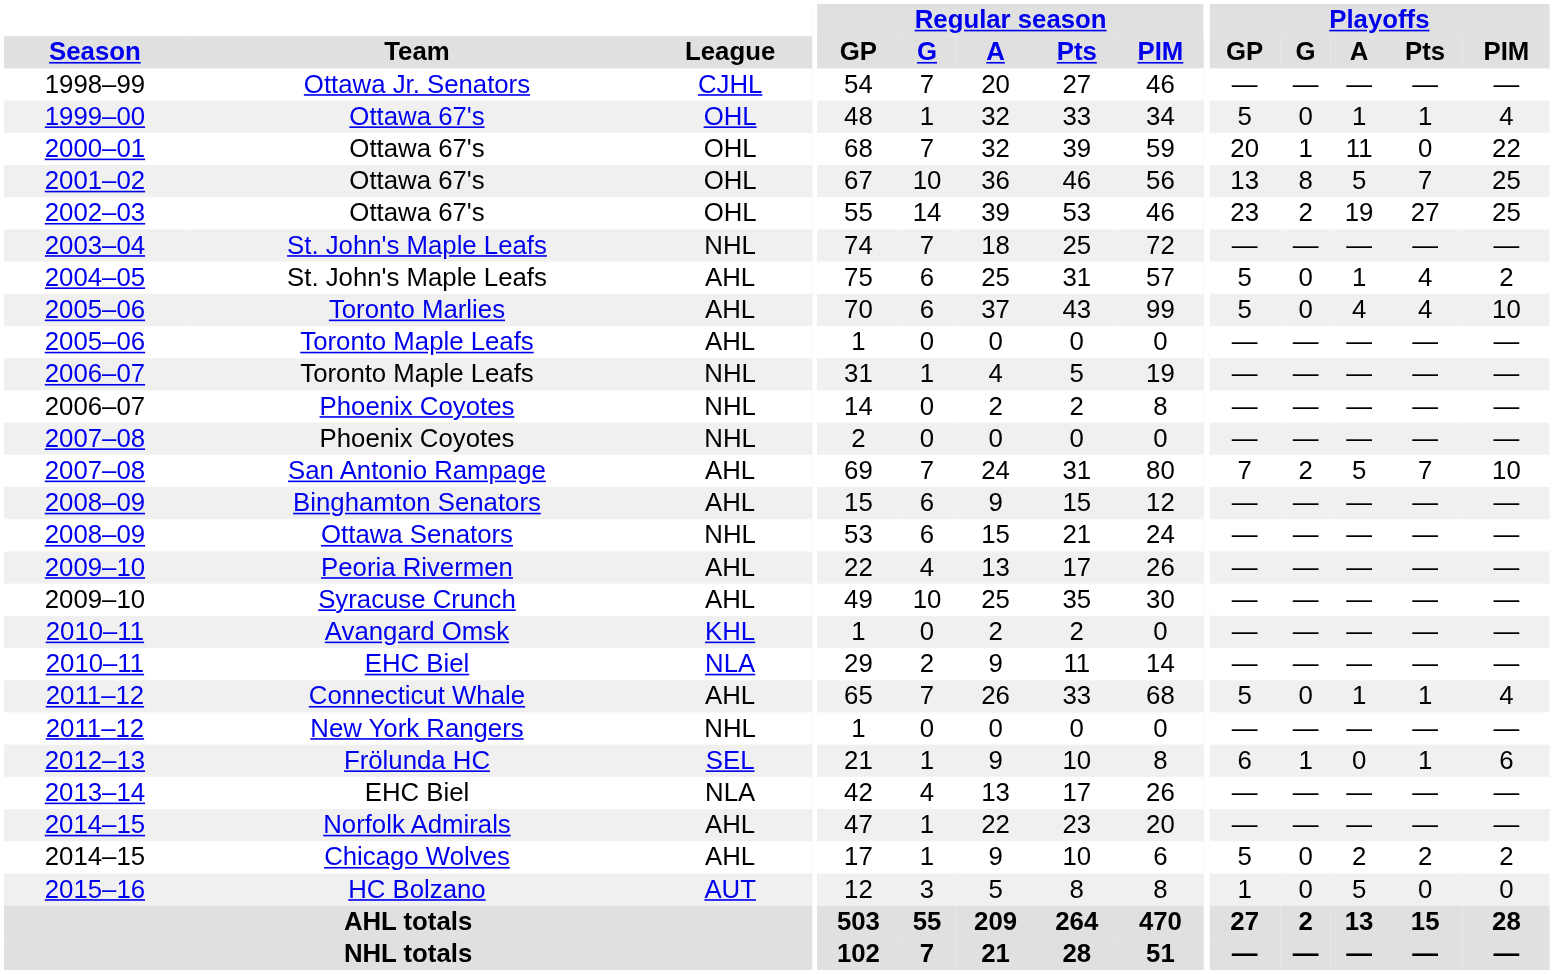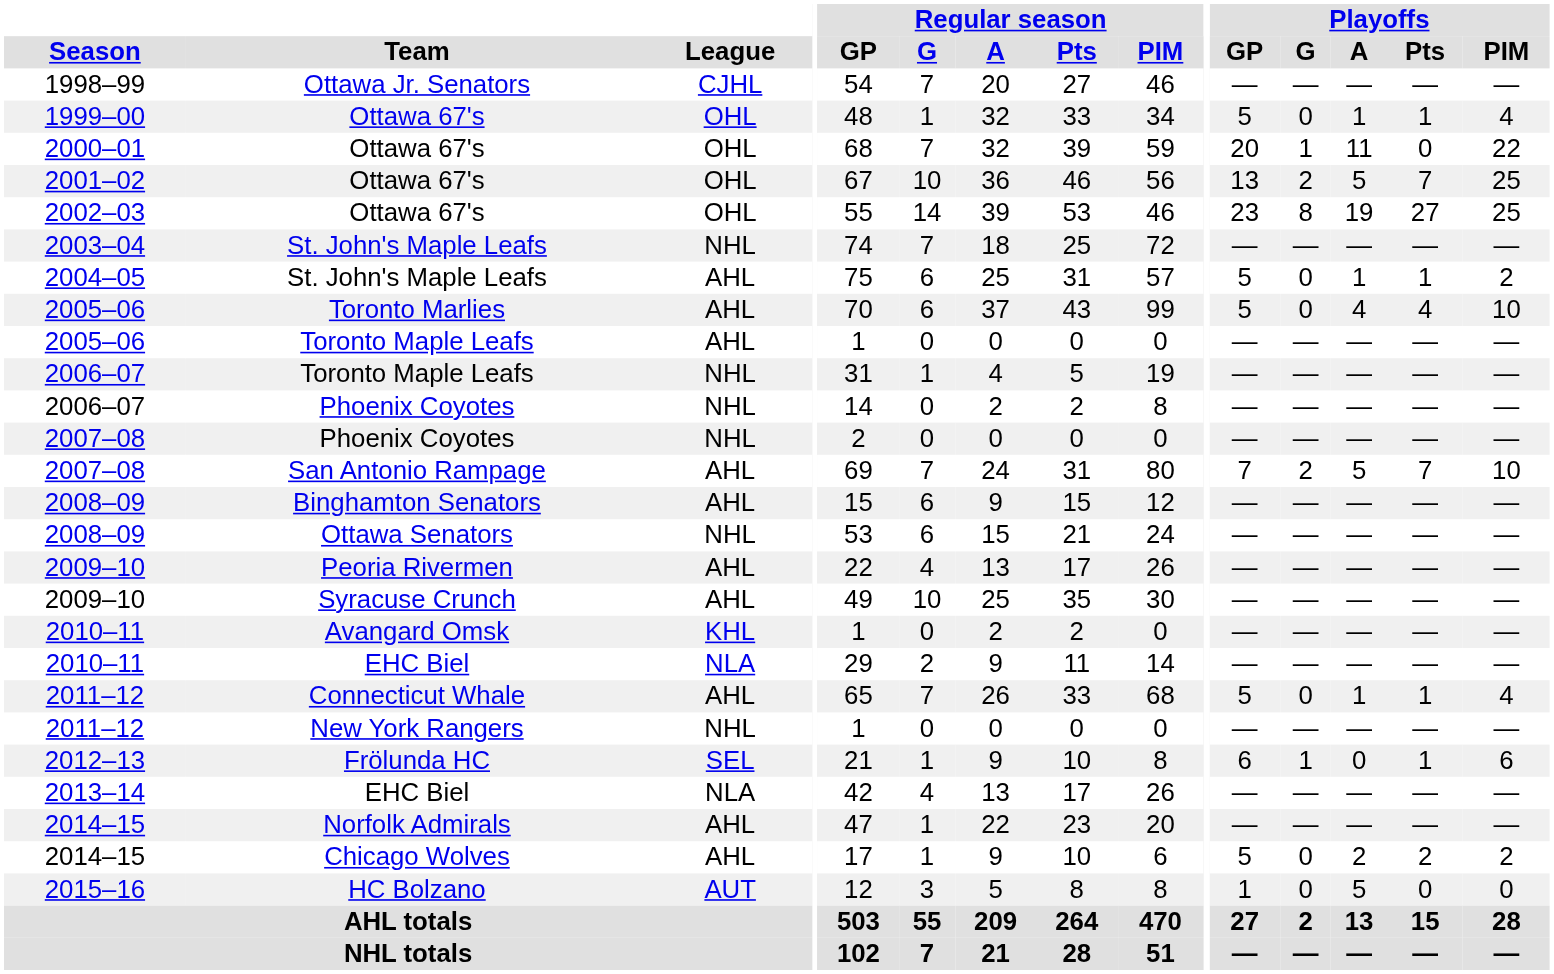 <table border="0" cellpadding="1" cellspacing="0" style="text-align:center; width:60em">
 <tr bgcolor="#e0e0e0">
 <th colspan="3" bgcolor="#ffffff"></th>
 <th rowspan="100" bgcolor="#ffffff"></th>
 <th colspan="5"><a href='#'>Regular season</a></th>
 <th rowspan="100" bgcolor="#ffffff"></th>
 <th colspan="5"><a href='#'>Playoffs</a></th>
 </tr>
 <tr bgcolor="#e0e0e0">
 <th><a href='#'>Season</a></th>
 <th>Team</th>
 <th>League</th>
 <th>GP</th>
 <th><a href='#'>G</a></th>
 <th><a href='#'>A</a></th>
 <th><a href='#'>Pts</a></th>
 <th><a href='#'>PIM</a></th>
 <th>GP</th>
 <th>G</th>
 <th>A</th>
 <th>Pts</th>
 <th>PIM</th>
 </tr>
 <tr>
 <td>1998–99</td>
 <td><a href='#'>Ottawa Jr. Senators</a></td>
 <td><a href='#'>CJHL</a></td>
 <td>54</td>
 <td>7</td>
 <td>20</td>
 <td>27</td>
 <td>46</td>
 <td>—</td>
 <td>—</td>
 <td>—</td>
 <td>—</td>
 <td>—</td>
 </tr>
 <tr bgcolor="#f0f0f0">
 <td><a href='#'>1999–00</a></td>
 <td><a href='#'>Ottawa 67's</a></td>
 <td><a href='#'>OHL</a></td>
 <td>48</td>
 <td>1</td>
 <td>32</td>
 <td>33</td>
 <td>34</td>
 <td>5</td>
 <td>0</td>
 <td>1</td>
 <td>1</td>
 <td>4</td>
 </tr>
 <tr>
 <td><a href='#'>2000–01</a></td>
 <td>Ottawa 67's</td>
 <td>OHL</td>
 <td>68</td>
 <td>7</td>
 <td>32</td>
 <td>39</td>
 <td>59</td>
 <td>20</td>
 <td>1</td>
 <td>11</td>
 <td>0</td>
 <td>22</td>
 </tr>
 <tr bgcolor="#f0f0f0">
 <td><a href='#'>2001–02</a></td>
 <td>Ottawa 67's</td>
 <td>OHL</td>
 <td>67</td>
 <td>10</td>
 <td>36</td>
 <td>46</td>
 <td>56</td>
 <td>13</td>
-<td>8</td>
+<td>2</td>
 <td>5</td>
 <td>7</td>
 <td>25</td>
 </tr>
 <tr>
 <td><a href='#'>2002–03</a></td>
 <td>Ottawa 67's</td>
 <td>OHL</td>
 <td>55</td>
 <td>14</td>
 <td>39</td>
 <td>53</td>
 <td>46</td>
 <td>23</td>
-<td>2</td>
+<td>8</td>
 <td>19</td>
 <td>27</td>
 <td>25</td>
 </tr>
 <tr bgcolor="#f0f0f0">
 <td><a href='#'>2003–04</a></td>
 <td><a href='#'>St. John's Maple Leafs</a></td>
 <td>NHL</td>
 <td>74</td>
 <td>7</td>
 <td>18</td>
 <td>25</td>
 <td>72</td>
 <td>—</td>
 <td>—</td>
 <td>—</td>
 <td>—</td>
 <td>—</td>
 </tr>
 <tr>
 <td><a href='#'>2004–05</a></td>
 <td>St. John's Maple Leafs</td>
 <td>AHL</td>
 <td>75</td>
 <td>6</td>
 <td>25</td>
 <td>31</td>
 <td>57</td>
 <td>5</td>
 <td>0</td>
 <td>1</td>
-<td>4</td>
+<td>1</td>
 <td>2</td>
 </tr>
 <tr bgcolor="#f0f0f0">
 <td><a href='#'>2005–06</a></td>
 <td><a href='#'>Toronto Marlies</a></td>
 <td>AHL</td>
 <td>70</td>
 <td>6</td>
 <td>37</td>
 <td>43</td>
 <td>99</td>
 <td>5</td>
 <td>0</td>
 <td>4</td>
 <td>4</td>
 <td>10</td>
 </tr>
 <tr>
 <td><a href='#'>2005–06</a></td>
 <td><a href='#'>Toronto Maple Leafs</a></td>
 <td>AHL</td>
 <td>1</td>
 <td>0</td>
 <td>0</td>
 <td>0</td>
 <td>0</td>
 <td>—</td>
 <td>—</td>
 <td>—</td>
 <td>—</td>
 <td>—</td>
 </tr>
 <tr bgcolor="#f0f0f0">
 <td><a href='#'>2006–07</a></td>
 <td>Toronto Maple Leafs</td>
 <td>NHL</td>
 <td>31</td>
 <td>1</td>
 <td>4</td>
 <td>5</td>
 <td>19</td>
 <td>—</td>
 <td>—</td>
 <td>—</td>
 <td>—</td>
 <td>—</td>
 </tr>
 <tr>
 <td>2006–07</td>
 <td><a href='#'>Phoenix Coyotes</a></td>
 <td>NHL</td>
 <td>14</td>
 <td>0</td>
 <td>2</td>
 <td>2</td>
 <td>8</td>
 <td>—</td>
 <td>—</td>
 <td>—</td>
 <td>—</td>
 <td>—</td>
 </tr>
 <tr bgcolor="#f0f0f0">
 <td><a href='#'>2007–08</a></td>
 <td>Phoenix Coyotes</td>
 <td>NHL</td>
 <td>2</td>
 <td>0</td>
 <td>0</td>
 <td>0</td>
 <td>0</td>
 <td>—</td>
 <td>—</td>
 <td>—</td>
 <td>—</td>
 <td>—</td>
 </tr>
 <tr>
 <td><a href='#'>2007–08</a></td>
 <td><a href='#'>San Antonio Rampage</a></td>
 <td>AHL</td>
 <td>69</td>
 <td>7</td>
 <td>24</td>
 <td>31</td>
 <td>80</td>
 <td>7</td>
 <td>2</td>
 <td>5</td>
 <td>7</td>
 <td>10</td>
 </tr>
 <tr bgcolor="#f0f0f0">
 <td><a href='#'>2008–09</a></td>
 <td><a href='#'>Binghamton Senators</a></td>
 <td>AHL</td>
 <td>15</td>
 <td>6</td>
 <td>9</td>
 <td>15</td>
 <td>12</td>
 <td>—</td>
 <td>—</td>
 <td>—</td>
 <td>—</td>
 <td>—</td>
 </tr>
 <tr>
 <td><a href='#'>2008–09</a></td>
 <td><a href='#'>Ottawa Senators</a></td>
 <td>NHL</td>
 <td>53</td>
 <td>6</td>
 <td>15</td>
 <td>21</td>
 <td>24</td>
 <td>—</td>
 <td>—</td>
 <td>—</td>
 <td>—</td>
 <td>—</td>
 </tr>
 <tr bgcolor="#f0f0f0">
 <td><a href='#'>2009–10</a></td>
 <td><a href='#'>Peoria Rivermen</a></td>
 <td>AHL</td>
 <td>22</td>
 <td>4</td>
 <td>13</td>
 <td>17</td>
 <td>26</td>
 <td>—</td>
 <td>—</td>
 <td>—</td>
 <td>—</td>
 <td>—</td>
 </tr>
 <tr>
 <td>2009–10</td>
 <td><a href='#'>Syracuse Crunch</a></td>
 <td>AHL</td>
 <td>49</td>
 <td>10</td>
 <td>25</td>
 <td>35</td>
 <td>30</td>
 <td>—</td>
 <td>—</td>
 <td>—</td>
 <td>—</td>
 <td>—</td>
 </tr>
 <tr bgcolor="#f0f0f0">
 <td><a href='#'>2010–11</a></td>
 <td><a href='#'>Avangard Omsk</a></td>
 <td><a href='#'>KHL</a></td>
 <td>1</td>
 <td>0</td>
 <td>2</td>
 <td>2</td>
 <td>0</td>
 <td>—</td>
 <td>—</td>
 <td>—</td>
 <td>—</td>
 <td>—</td>
 </tr>
 <tr>
 <td><a href='#'>2010–11</a></td>
 <td><a href='#'>EHC Biel</a></td>
 <td><a href='#'>NLA</a></td>
 <td>29</td>
 <td>2</td>
 <td>9</td>
 <td>11</td>
 <td>14</td>
 <td>—</td>
 <td>—</td>
 <td>—</td>
 <td>—</td>
 <td>—</td>
 </tr>
 <tr bgcolor="#f0f0f0">
 <td><a href='#'>2011–12</a></td>
 <td><a href='#'>Connecticut Whale</a></td>
 <td>AHL</td>
 <td>65</td>
 <td>7</td>
 <td>26</td>
 <td>33</td>
 <td>68</td>
 <td>5</td>
 <td>0</td>
 <td>1</td>
 <td>1</td>
 <td>4</td>
 </tr>
 <tr>
 <td><a href='#'>2011–12</a></td>
 <td><a href='#'>New York Rangers</a></td>
 <td>NHL</td>
 <td>1</td>
 <td>0</td>
 <td>0</td>
 <td>0</td>
 <td>0</td>
 <td>—</td>
 <td>—</td>
 <td>—</td>
 <td>—</td>
 <td>—</td>
 </tr>
 <tr bgcolor="#f0f0f0">
 <td><a href='#'>2012–13</a></td>
 <td><a href='#'>Frölunda HC</a></td>
 <td><a href='#'>SEL</a></td>
 <td>21</td>
 <td>1</td>
 <td>9</td>
 <td>10</td>
 <td>8</td>
 <td>6</td>
 <td>1</td>
 <td>0</td>
 <td>1</td>
 <td>6</td>
 </tr>
 <tr>
 <td><a href='#'>2013–14</a></td>
 <td>EHC Biel</td>
 <td>NLA</td>
 <td>42</td>
 <td>4</td>
 <td>13</td>
 <td>17</td>
 <td>26</td>
 <td>—</td>
 <td>—</td>
 <td>—</td>
 <td>—</td>
 <td>—</td>
 </tr>
 <tr bgcolor="#f0f0f0">
 <td><a href='#'>2014–15</a></td>
 <td><a href='#'>Norfolk Admirals</a></td>
 <td>AHL</td>
 <td>47</td>
 <td>1</td>
 <td>22</td>
 <td>23</td>
 <td>20</td>
 <td>—</td>
 <td>—</td>
 <td>—</td>
 <td>—</td>
 <td>—</td>
 </tr>
 <tr>
 <td>2014–15</td>
 <td><a href='#'>Chicago Wolves</a></td>
 <td>AHL</td>
 <td>17</td>
 <td>1</td>
 <td>9</td>
 <td>10</td>
 <td>6</td>
 <td>5</td>
 <td>0</td>
 <td>2</td>
 <td>2</td>
 <td>2</td>
 </tr>
 <tr bgcolor="#f0f0f0">
 <td><a href='#'>2015–16</a></td>
 <td><a href='#'>HC Bolzano</a></td>
 <td><a href='#'>AUT</a></td>
 <td>12</td>
 <td>3</td>
 <td>5</td>
 <td>8</td>
 <td>8</td>
 <td>1</td>
 <td>0</td>
 <td>5</td>
 <td>0</td>
 <td>0</td>
 </tr>
 <tr bgcolor="#e0e0e0">
 <th colspan="3">AHL totals</th>
 <th>503</th>
 <th>55</th>
 <th>209</th>
 <th>264</th>
 <th>470</th>
 <th>27</th>
 <th>2</th>
 <th>13</th>
 <th>15</th>
 <th>28</th>
 </tr>
 <tr bgcolor="#e0e0e0">
 <th colspan="3">NHL totals</th>
 <th>102</th>
 <th>7</th>
 <th>21</th>
 <th>28</th>
 <th>51</th>
 <th>—</th>
 <th>—</th>
 <th>—</th>
 <th>—</th>
 <th>—</th>
 </tr>
 </table>
